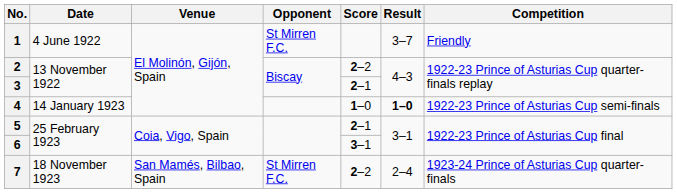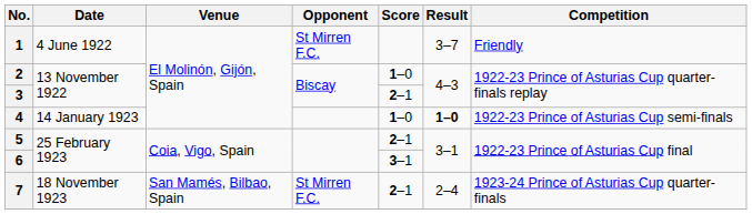 <table class="wikitable sortable plainrowheaders">
 <tr>
 <th scope=col>No.</th>
 <th scope=col>Date</th>
 <th scope=col>Venue</th>
 <th scope=col>Opponent</th>
 <th scope=col>Score</th>
 <th scope=col>Result</th>
 <th scope=col>Competition</th>
 </tr>
 <tr>
 <th scope=row style=text-align:center>1</th>
 <td rowspan="1">4 June 1922</td>
 <td rowspan="4"><a href='#'>El Molinón</a>, <a href='#'>Gijón</a>, Spain</td>
 <td rowspan="1"><a href='#'>St Mirren F.C.</a></td>
 <td align=center></td>
 <td rowspan="1" align=center>3–7</td>
 <td rowspan="1"><a href='#'>Friendly</a></td>
 </tr>
 <tr>
 <th scope=row style=text-align:center>2</th>
 <td rowspan="2">13 November 1922</td>
 <td rowspan="2"> <a href='#'>Biscay</a></td>
-<td align=center><strong>2</strong>–2</td>
+<td align=center><strong>1</strong>–0</td>
 <td rowspan="2" align=center>4–3</td>
 <td rowspan="2"><a href='#'>1922-23 Prince of Asturias Cup</a> quarter-finals replay</td>
 </tr>
 <tr>
 <th scope=row style=text-align:center>3</th>
 <td align=center><strong>2</strong>–1</td>
 </tr>
 <tr>
 <th scope=row style=text-align:center>4</th>
 <td rowspan="1">14 January 1923</td>
 <td rowspan="1"></td>
 <td align=center><strong>1</strong>–0</td>
 <td rowspan="1" align=center><strong>1–0</strong></td>
 <td rowspan="1"><a href='#'>1922-23 Prince of Asturias Cup</a> semi-finals</td>
 </tr>
 <tr>
 <th scope=row style=text-align:center>5</th>
 <td rowspan="2">25 February 1923</td>
 <td rowspan="2"><a href='#'>Coia</a>, <a href='#'>Vigo</a>, Spain</td>
 <td rowspan="2"></td>
 <td align=center><strong>2</strong>–1</td>
 <td rowspan="2" align=center>3–1</td>
 <td rowspan="2"><a href='#'>1922-23 Prince of Asturias Cup</a> final</td>
 </tr>
 <tr>
 <th scope=row style=text-align:center>6</th>
 <td align=center><strong>3</strong>–1</td>
 </tr>
 <tr>
 <th scope=row style=text-align:center>7</th>
 <td rowspan="1">18 November 1923</td>
 <td rowspan="1"><a href='#'>San Mamés</a>, <a href='#'>Bilbao</a>, Spain</td>
 <td rowspan="1"><a href='#'>St Mirren F.C.</a></td>
-<td align=center><strong>2</strong>–2</td>
+<td align=center><strong>2</strong>–1</td>
 <td rowspan="1" align=center>2–4</td>
 <td rowspan="1"><a href='#'>1923-24 Prince of Asturias Cup</a> quarter-finals</td>
 </tr>
 </table>
